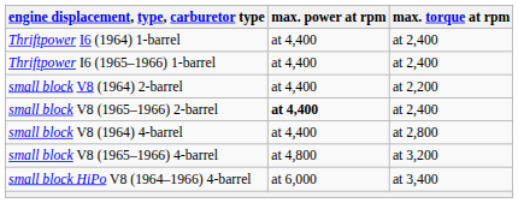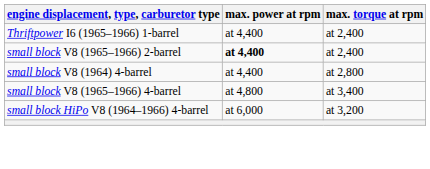 <table class="wikitable" style="font-size:95%;">
 <tr>
 <th><a href='#'>engine displacement</a>, <a href='#'>type</a>, <a href='#'>carburetor</a> type</th>
 <th>max. power at rpm</th>
 <th>max. <a href='#'>torque</a> at rpm</th>
 </tr>
 <tr>
-<td> <em><a href='#'>Thriftpower</a></em> <a href='#'>I6</a> (1964) 1-barrel</td>
-<td> at 4,400</td>
-<td> at 2,400</td>
-</tr>
-<tr>
 <td> <em><a href='#'>Thriftpower</a></em> I6 (1965–1966) 1-barrel</td>
 <td> at 4,400</td>
 <td> at 2,400</td>
-</tr>
-<tr>
-<td> <em><a href='#'>small block</a></em> <a href='#'>V8</a> (1964) 2-barrel</td>
-<td> at 4,400</td>
-<td> at 2,200</td>
 </tr>
 <tr>
 <td> <em><a href='#'>small block</a></em> V8 (1965–1966) 2-barrel</td>
 <td><strong> at 4,400</strong></td>
 <td> at 2,400</td>
 </tr>
 <tr>
 <td> <em><a href='#'>small block</a></em> V8 (1964) 4-barrel</td>
 <td> at 4,400</td>
 <td> at 2,800</td>
 </tr>
 <tr>
 <td> <em><a href='#'>small block</a></em> V8 (1965–1966) 4-barrel</td>
 <td> at 4,800</td>
-<td> at 3,200</td>
+<td> at 3,400</td>
 </tr>
 <tr>
 <td> <em><a href='#'>small block HiPo</a></em> V8 (1964–1966) 4-barrel</td>
 <td> at 6,000</td>
-<td> at 3,400</td>
+<td> at 3,200</td>
 </tr>
 <tr>
 <th colspan="3"></th>
 </tr>
 </table>
